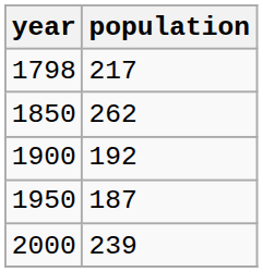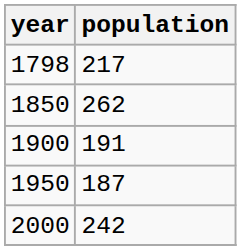 <table class="wikitable">
 <tr>
 <th>year</th>
 <th>population</th>
 </tr>
 <tr>
 <td>1798</td>
 <td>217</td>
 </tr>
 <tr>
 <td>1850</td>
 <td>262</td>
 </tr>
 <tr>
 <td>1900</td>
-<td>192</td>
+<td>191</td>
 </tr>
 <tr>
 <td>1950</td>
 <td>187</td>
 </tr>
 <tr>
 <td>2000</td>
-<td>239</td>
+<td>242</td>
 </tr>
 <tr>
 </tr>
 </table>
